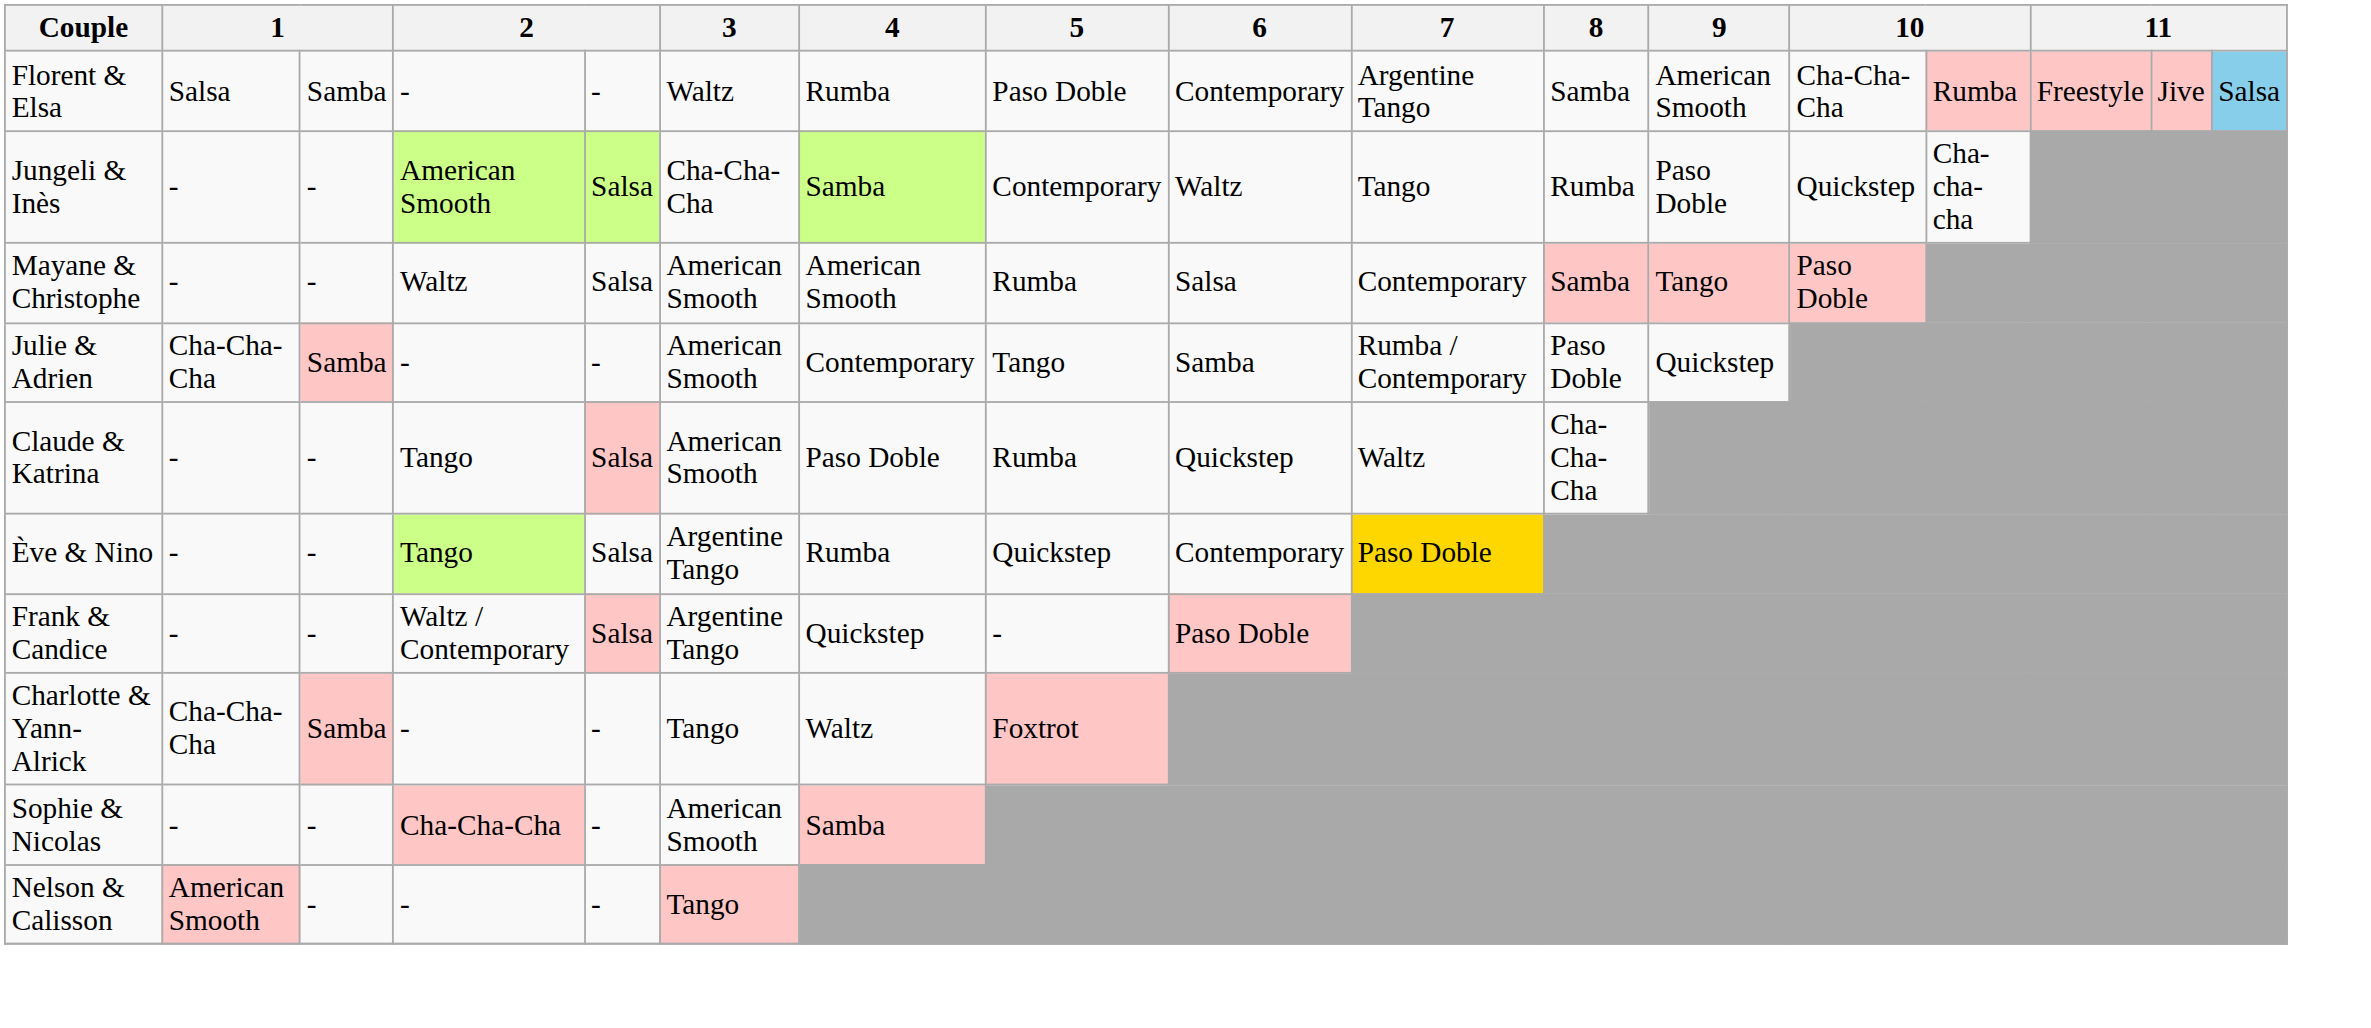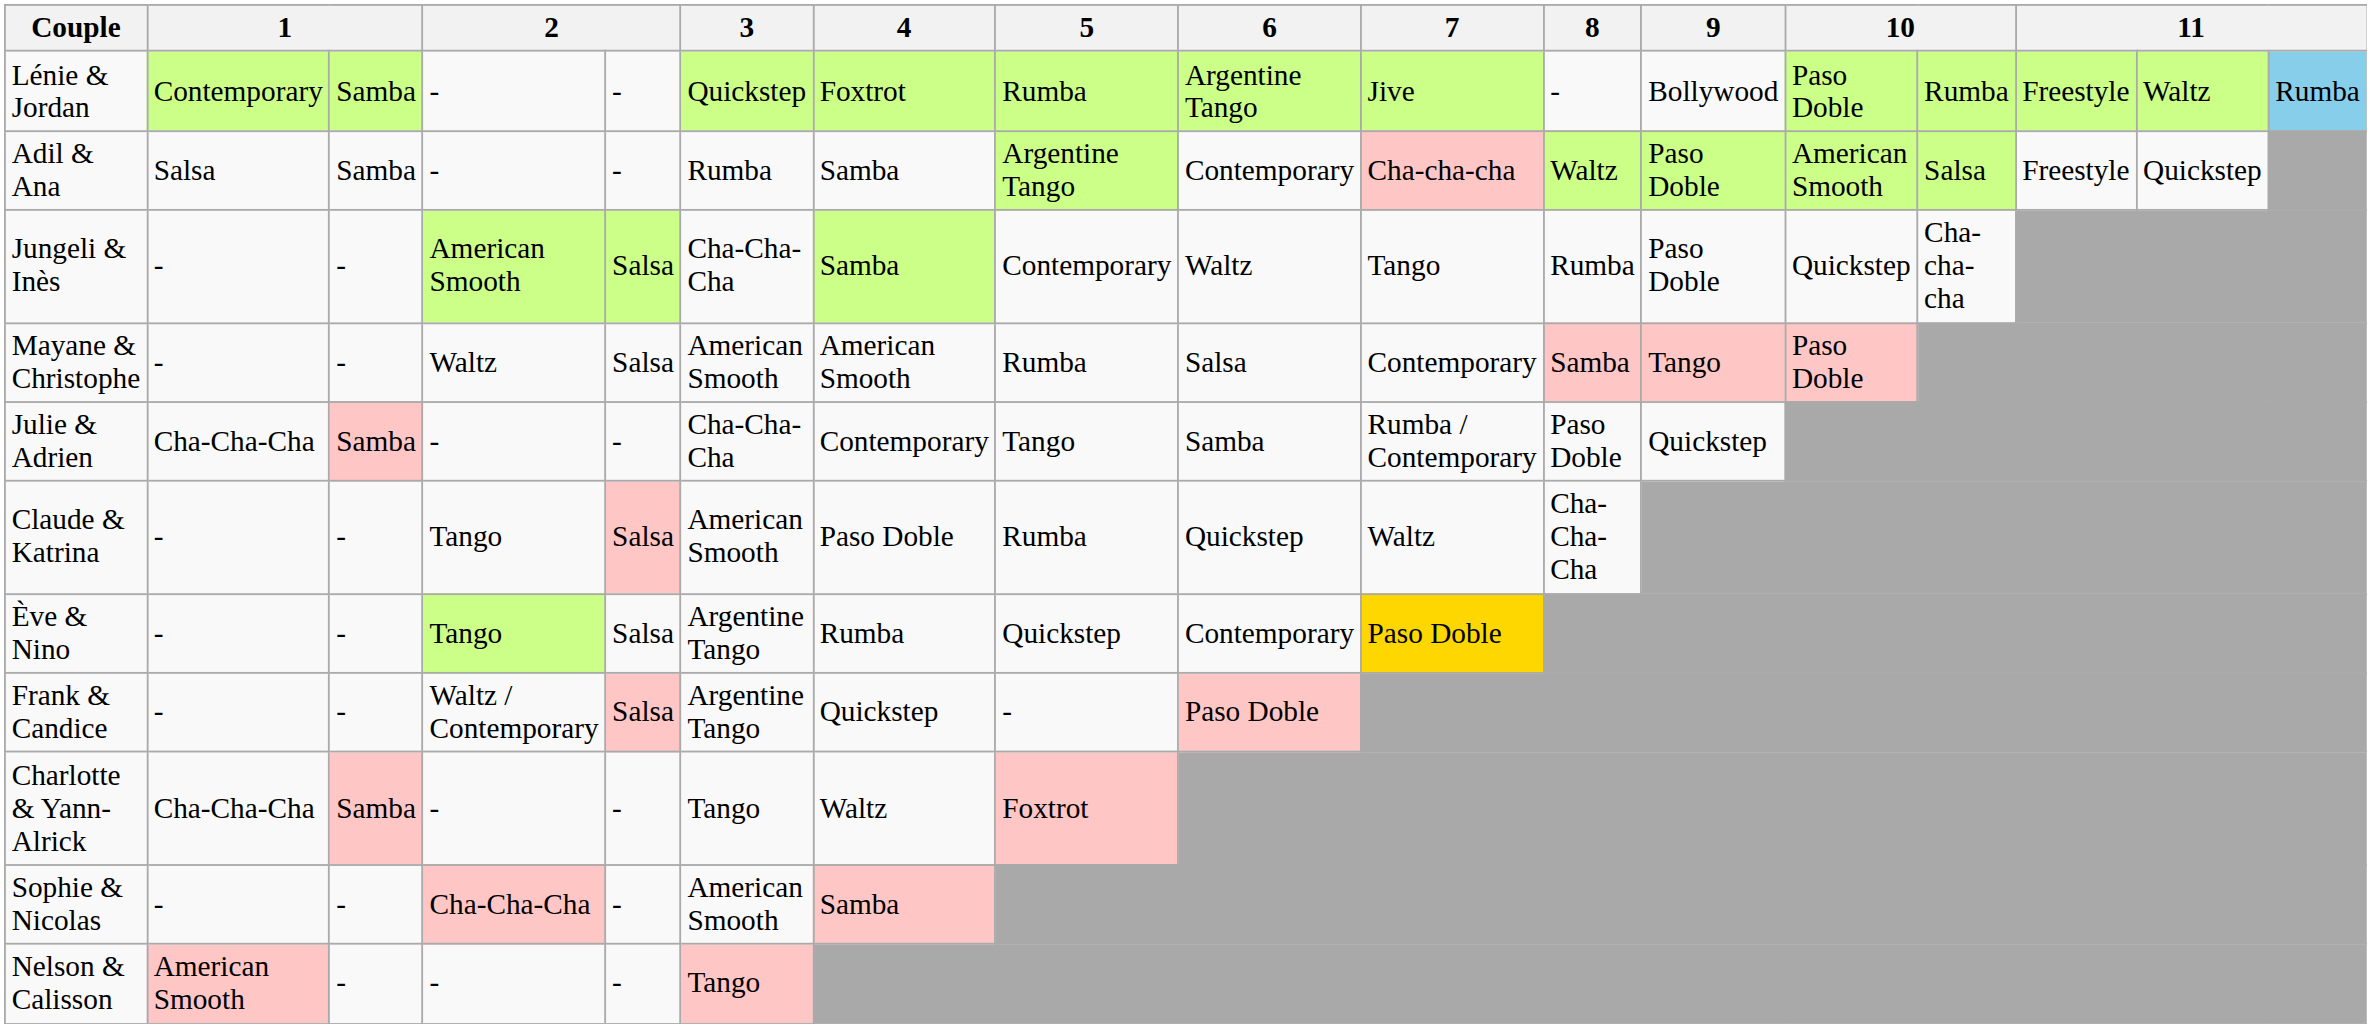 <table class="wikitable" align="center">
 <tr>
 <th>Couple</th>
 <th colspan=2>1</th>
 <th colspan=2>2</th>
 <th>3</th>
 <th>4</th>
 <th>5</th>
 <th>6</th>
 <th>7</th>
 <th>8</th>
 <th>9</th>
 <th colspan=2>10</th>
 <th colspan=3>11</th>
 </tr>
 <tr>
-<td>Florent & Elsa</td>
+<td>Lénie & Jordan</td>
+<td style="background:#ccff88;">Contemporary</td>
+<td style="background:#ccff88;">Samba</td>
+<td>-</td>
+<td>-</td>
+<td style="background:#ccff88;">Quickstep</td>
+<td style="background:#ccff88;">Foxtrot</td>
+<td style="background:#ccff88;">Rumba</td>
+<td style="background:#ccff88;">Argentine Tango</td>
+<td style="background:#ccff88;">Jive</td>
+<td>-</td>
+<td>Bollywood</td>
+<td style="background:#ccff88;">Paso Doble</td>
+<td style="background:#ccff88;">Rumba</td>
+<td style="background:#ccff88;">Freestyle</td>
+<td style="background:#ccff88;">Waltz</td>
+<td style="background:skyblue">Rumba</td>
+</tr>
+<tr>
+<td>Adil & Ana</td>
 <td>Salsa</td>
 <td>Samba</td>
 <td>-</td>
 <td>-</td>
-<td>Waltz</td>
 <td>Rumba</td>
-<td>Paso Doble</td>
+<td>Samba</td>
+<td style="background:#ccff88;">Argentine Tango</td>
 <td>Contemporary</td>
-<td>Argentine Tango</td>
-<td>Samba</td>
-<td>American Smooth</td>
-<td>Cha-Cha-Cha</td>
-<td style="background:#ffc6c6;">Rumba</td>
-<td style="background:#ffc6c6;">Freestyle</td>
-<td style="background:#ffc6c6;">Jive</td>
-<td style="background:skyblue">Salsa</td>
+<td style="background:#ffc6c6;">Cha-cha-cha</td>
+<td style="background:#ccff88;">Waltz</td>
+<td style="background:#ccff88;">Paso Doble</td>
+<td style="background:#ccff88;">American Smooth</td>
+<td style="background:#ccff88;">Salsa</td>
+<td>Freestyle</td>
+<td>Quickstep</td>
+<td style="background:darkgray;"></td>
 </tr>
 <tr>
 <td>Jungeli & Inès</td>
 <td>-</td>
 <td>-</td>
 <td style="background:#ccff88;">American Smooth</td>
 <td style="background:#ccff88;">Salsa</td>
 <td>Cha-Cha-Cha</td>
 <td style="background:#ccff88;">Samba</td>
 <td>Contemporary</td>
 <td>Waltz</td>
 <td>Tango</td>
 <td>Rumba</td>
 <td>Paso Doble</td>
 <td>Quickstep</td>
 <td>Cha-cha-cha</td>
 <td style="background:darkgray;" colspan="3"></td>
 </tr>
 <tr>
 <td>Mayane & Christophe</td>
 <td>-</td>
 <td>-</td>
 <td>Waltz</td>
 <td>Salsa</td>
 <td>American Smooth</td>
 <td>American Smooth</td>
 <td>Rumba</td>
 <td>Salsa</td>
 <td>Contemporary</td>
 <td style="background:#ffc6c6;">Samba</td>
 <td style="background:#ffc6c6;">Tango</td>
 <td style="background:#ffc6c6;">Paso Doble</td>
 <td style="background:darkgray;" colspan="4"></td>
 </tr>
 <tr>
 <td>Julie & Adrien</td>
 <td>Cha-Cha-Cha</td>
 <td style="background:#ffc6c6;">Samba</td>
 <td>-</td>
 <td>-</td>
-<td>American Smooth</td>
+<td>Cha-Cha-Cha</td>
 <td>Contemporary</td>
 <td>Tango</td>
 <td>Samba</td>
 <td>Rumba / Contemporary</td>
 <td>Paso Doble</td>
 <td>Quickstep</td>
 <td style="background:darkgray;" colspan="5"></td>
 </tr>
 <tr>
 <td>Claude & Katrina</td>
 <td>-</td>
 <td>-</td>
 <td>Tango</td>
 <td style="background:#ffc6c6;">Salsa</td>
 <td>American Smooth</td>
 <td>Paso Doble</td>
 <td>Rumba</td>
 <td>Quickstep</td>
 <td>Waltz</td>
 <td>Cha-Cha-Cha</td>
 <td style="background:darkgray;" colspan="6"></td>
 </tr>
 <tr>
 <td>Ève & Nino</td>
 <td>-</td>
 <td>-</td>
 <td style="background:#ccff88;">Tango</td>
 <td>Salsa</td>
 <td>Argentine Tango</td>
 <td>Rumba</td>
 <td>Quickstep</td>
 <td>Contemporary</td>
 <td style="background: gold;">Paso Doble</td>
 <td style="background:darkgray;" colspan="7"></td>
 </tr>
 <tr>
 <td>Frank & Candice</td>
 <td>-</td>
 <td>-</td>
 <td>Waltz / Contemporary</td>
 <td style="background:#ffc6c6;">Salsa</td>
 <td>Argentine Tango</td>
 <td>Quickstep</td>
 <td>-</td>
 <td style="background:#ffc6c6;">Paso Doble</td>
 <td style="background:darkgray;" colspan="8"></td>
 </tr>
 <tr>
 <td>Charlotte & Yann-Alrick</td>
 <td>Cha-Cha-Cha</td>
 <td style="background:#ffc6c6;">Samba</td>
 <td>-</td>
 <td>-</td>
 <td>Tango</td>
 <td>Waltz</td>
 <td style="background:#ffc6c6;">Foxtrot</td>
 <td style="background:darkgray;" colspan="9"></td>
 </tr>
 <tr>
 <td>Sophie & Nicolas</td>
 <td>-</td>
 <td>-</td>
 <td style="background:#ffc6c6;">Cha-Cha-Cha</td>
 <td>-</td>
 <td>American Smooth</td>
 <td style="background:#ffc6c6;">Samba</td>
 <td style="background:darkgray;" colspan="10"></td>
 </tr>
 <tr>
 <td>Nelson & Calisson</td>
 <td style="background:#ffc6c6;">American Smooth</td>
 <td>-</td>
 <td>-</td>
 <td>-</td>
 <td style="background:#ffc6c6;">Tango</td>
 <td style="background:darkgray;" colspan="11"></td>
 </tr>
 <tr>
 </tr>
 </table>
